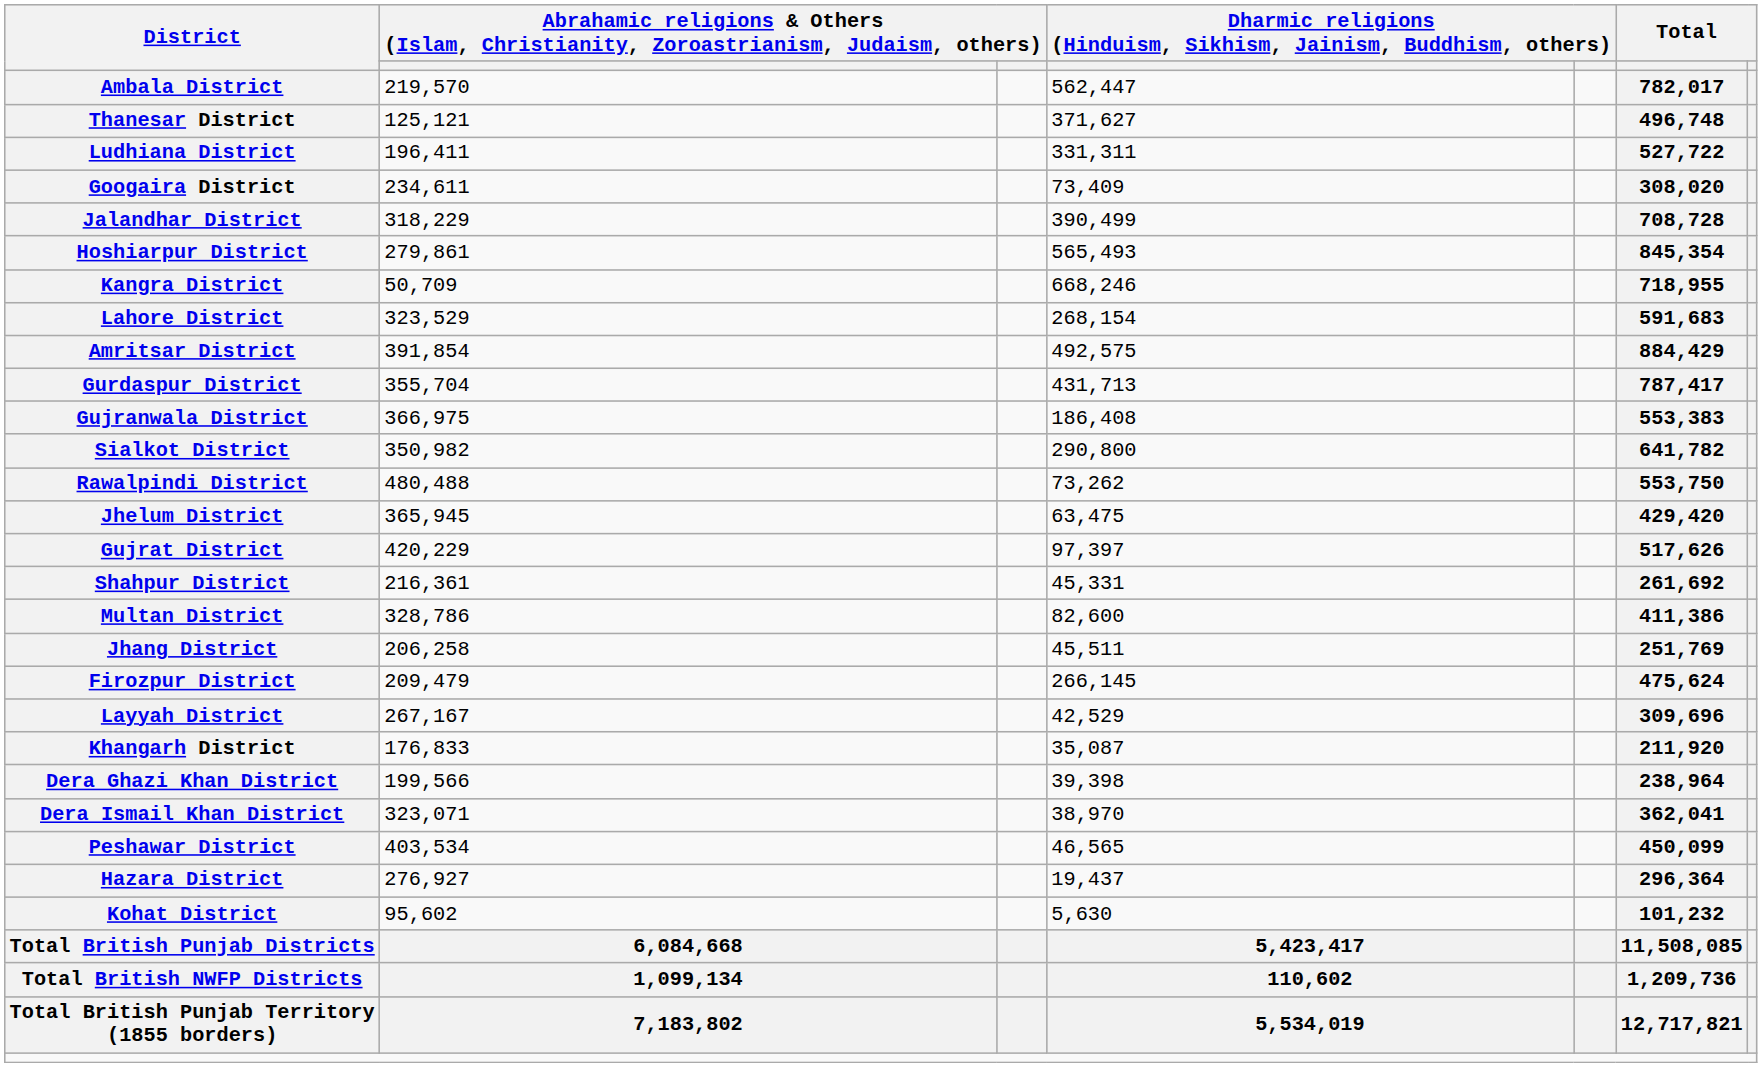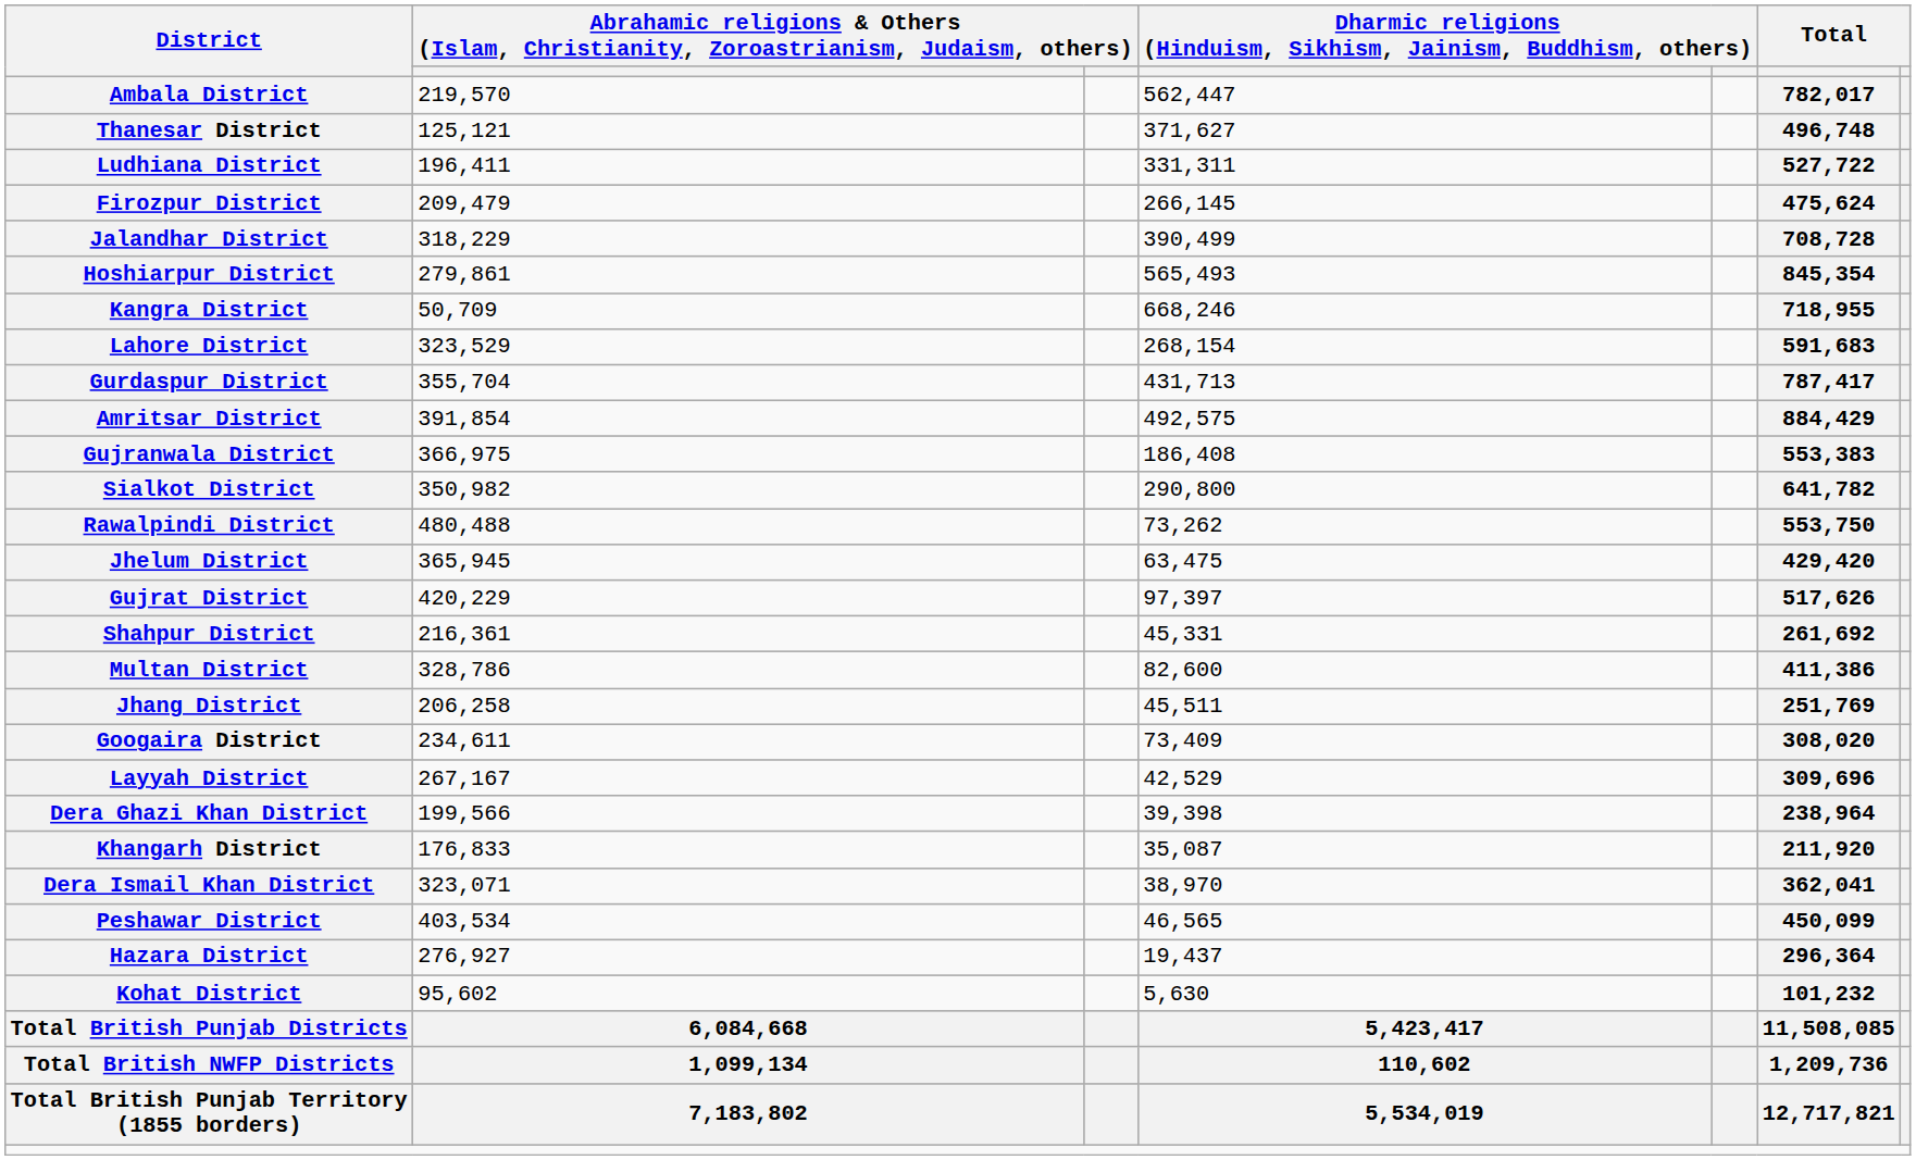 <table class="wikitable sortable">
 <tr>
 <th rowspan="2"><a href='#'>District</a></th>
 <th colspan="2"><a href='#'>Abrahamic religions</a> & Others<br>(<a href='#'>Islam</a>, <a href='#'>Christianity</a>, <a href='#'>Zoroastrianism</a>, <a href='#'>Judaism</a>, others)</th>
 <th colspan="2"><a href='#'>Dharmic religions</a><br>(<a href='#'>Hinduism</a>, <a href='#'>Sikhism</a>, <a href='#'>Jainism</a>, <a href='#'>Buddhism</a>, others)</th>
 <th colspan="2">Total</th>
 </tr>
 <tr>
 <th><a href='#'></a></th>
 <th></th>
 <th></th>
 <th></th>
 <th></th>
 <th></th>
 </tr>
 <tr>
 <th><a href='#'>Ambala District</a></th>
 <td>219,570</td>
 <td></td>
 <td>562,447</td>
 <td></td>
 <th>782,017</th>
 <th></th>
 </tr>
 <tr>
 <th><a href='#'>Thanesar</a> District</th>
 <td>125,121</td>
 <td></td>
 <td>371,627</td>
 <td></td>
 <th>496,748</th>
 <th></th>
 </tr>
 <tr>
 <th><a href='#'>Ludhiana District</a></th>
 <td>196,411</td>
 <td></td>
 <td>331,311</td>
 <td></td>
 <th>527,722</th>
 <th></th>
 </tr>
 <tr>
-<th><a href='#'>Googaira</a> District</th>
-<td>234,611</td>
+<th><a href='#'>Firozpur District</a></th>
+<td>209,479</td>
 <td></td>
-<td>73,409</td>
+<td>266,145</td>
 <td></td>
-<th>308,020</th>
+<th>475,624</th>
 <th></th>
 </tr>
 <tr>
 <th><a href='#'>Jalandhar District</a></th>
 <td>318,229</td>
 <td></td>
 <td>390,499</td>
 <td></td>
 <th>708,728</th>
 <th></th>
 </tr>
 <tr>
 <th><a href='#'>Hoshiarpur District</a></th>
 <td>279,861</td>
 <td></td>
 <td>565,493</td>
 <td></td>
 <th>845,354</th>
 <th></th>
 </tr>
 <tr>
 <th><a href='#'>Kangra District</a></th>
 <td>50,709</td>
 <td></td>
 <td>668,246</td>
 <td></td>
 <th>718,955</th>
 <th></th>
 </tr>
 <tr>
 <th><a href='#'>Lahore District</a></th>
 <td>323,529</td>
 <td></td>
 <td>268,154</td>
 <td></td>
 <th>591,683</th>
 <th></th>
 </tr>
 <tr>
+<th><a href='#'>Gurdaspur District</a></th>
+<td>355,704</td>
+<td></td>
+<td>431,713</td>
+<td></td>
+<th>787,417</th>
+<th></th>
+</tr>
+<tr>
 <th><a href='#'>Amritsar District</a></th>
 <td>391,854</td>
 <td></td>
 <td>492,575</td>
 <td></td>
 <th>884,429</th>
-<th></th>
-</tr>
-<tr>
-<th><a href='#'>Gurdaspur District</a></th>
-<td>355,704</td>
-<td></td>
-<td>431,713</td>
-<td></td>
-<th>787,417</th>
 <th></th>
 </tr>
 <tr>
 <th><a href='#'>Gujranwala District</a></th>
 <td>366,975</td>
 <td></td>
 <td>186,408</td>
 <td></td>
 <th>553,383</th>
 <th></th>
 </tr>
 <tr>
 <th><a href='#'>Sialkot District</a></th>
 <td>350,982</td>
 <td></td>
 <td>290,800</td>
 <td></td>
 <th>641,782</th>
 <th></th>
 </tr>
 <tr>
 <th><a href='#'>Rawalpindi District</a></th>
 <td>480,488</td>
 <td></td>
 <td>73,262</td>
 <td></td>
 <th>553,750</th>
 <th></th>
 </tr>
 <tr>
 <th><a href='#'>Jhelum District</a></th>
 <td>365,945</td>
 <td></td>
 <td>63,475</td>
 <td></td>
 <th>429,420</th>
 <th></th>
 </tr>
 <tr>
 <th><a href='#'>Gujrat District</a></th>
 <td>420,229</td>
 <td></td>
 <td>97,397</td>
 <td></td>
 <th>517,626</th>
 <th></th>
 </tr>
 <tr>
 <th><a href='#'>Shahpur District</a></th>
 <td>216,361</td>
 <td></td>
 <td>45,331</td>
 <td></td>
 <th>261,692</th>
 <th></th>
 </tr>
 <tr>
 <th><a href='#'>Multan District</a></th>
 <td>328,786</td>
 <td></td>
 <td>82,600</td>
 <td></td>
 <th>411,386</th>
 <th></th>
 </tr>
 <tr>
 <th><a href='#'>Jhang District</a></th>
 <td>206,258</td>
 <td></td>
 <td>45,511</td>
 <td></td>
 <th>251,769</th>
 <th></th>
 </tr>
 <tr>
-<th><a href='#'>Firozpur District</a></th>
-<td>209,479</td>
+<th><a href='#'>Googaira</a> District</th>
+<td>234,611</td>
 <td></td>
-<td>266,145</td>
+<td>73,409</td>
 <td></td>
-<th>475,624</th>
+<th>308,020</th>
 <th></th>
 </tr>
 <tr>
 <th><a href='#'>Layyah District</a></th>
 <td>267,167</td>
 <td></td>
 <td>42,529</td>
 <td></td>
 <th>309,696</th>
 <th></th>
 </tr>
 <tr>
+<th><a href='#'>Dera Ghazi Khan District</a></th>
+<td>199,566</td>
+<td></td>
+<td>39,398</td>
+<td></td>
+<th>238,964</th>
+<th></th>
+</tr>
+<tr>
 <th><a href='#'>Khangarh</a> District</th>
 <td>176,833</td>
 <td></td>
 <td>35,087</td>
 <td></td>
 <th>211,920</th>
-<th></th>
-</tr>
-<tr>
-<th><a href='#'>Dera Ghazi Khan District</a></th>
-<td>199,566</td>
-<td></td>
-<td>39,398</td>
-<td></td>
-<th>238,964</th>
 <th></th>
 </tr>
 <tr>
 <th><a href='#'>Dera Ismail Khan District</a></th>
 <td>323,071</td>
 <td></td>
 <td>38,970</td>
 <td></td>
 <th>362,041</th>
 <th></th>
 </tr>
 <tr>
 <th><a href='#'>Peshawar District</a></th>
 <td>403,534</td>
 <td></td>
 <td>46,565</td>
 <td></td>
 <th>450,099</th>
 <th></th>
 </tr>
 <tr>
 <th><a href='#'>Hazara District</a></th>
 <td>276,927</td>
 <td></td>
 <td>19,437</td>
 <td></td>
 <th>296,364</th>
 <th></th>
 </tr>
 <tr>
 <th><a href='#'>Kohat District</a></th>
 <td>95,602</td>
 <td></td>
 <td>5,630</td>
 <td></td>
 <th>101,232</th>
 <th></th>
 </tr>
 <tr>
 <th>Total <a href='#'>British Punjab Districts</a></th>
 <th>6,084,668</th>
 <th></th>
 <th>5,423,417</th>
 <th></th>
 <th>11,508,085</th>
 <th></th>
 </tr>
 <tr>
 <th>Total <a href='#'>British NWFP Districts</a></th>
 <th>1,099,134</th>
 <th></th>
 <th>110,602</th>
 <th></th>
 <th>1,209,736</th>
 <th></th>
 </tr>
 <tr>
 <th>Total British Punjab Territory<br>(1855 borders)</th>
 <th>7,183,802</th>
 <th></th>
 <th>5,534,019</th>
 <th></th>
 <th>12,717,821</th>
 <th></th>
 </tr>
 <tr class="sortbottom">
 <td colspan="7"></td>
 </tr>
 </table>
